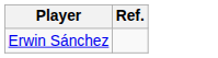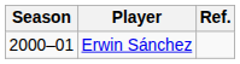 <table class="wikitable" style="text-align:center">
 <tr>
+<th>Season</th>
 <th>Player</th>
 <th>Ref.</th>
 </tr>
 <tr>
+<td>2000–01</td>
 <td> <a href='#'>Erwin Sánchez</a></td>
 <td></td>
 </tr>
 </table>
